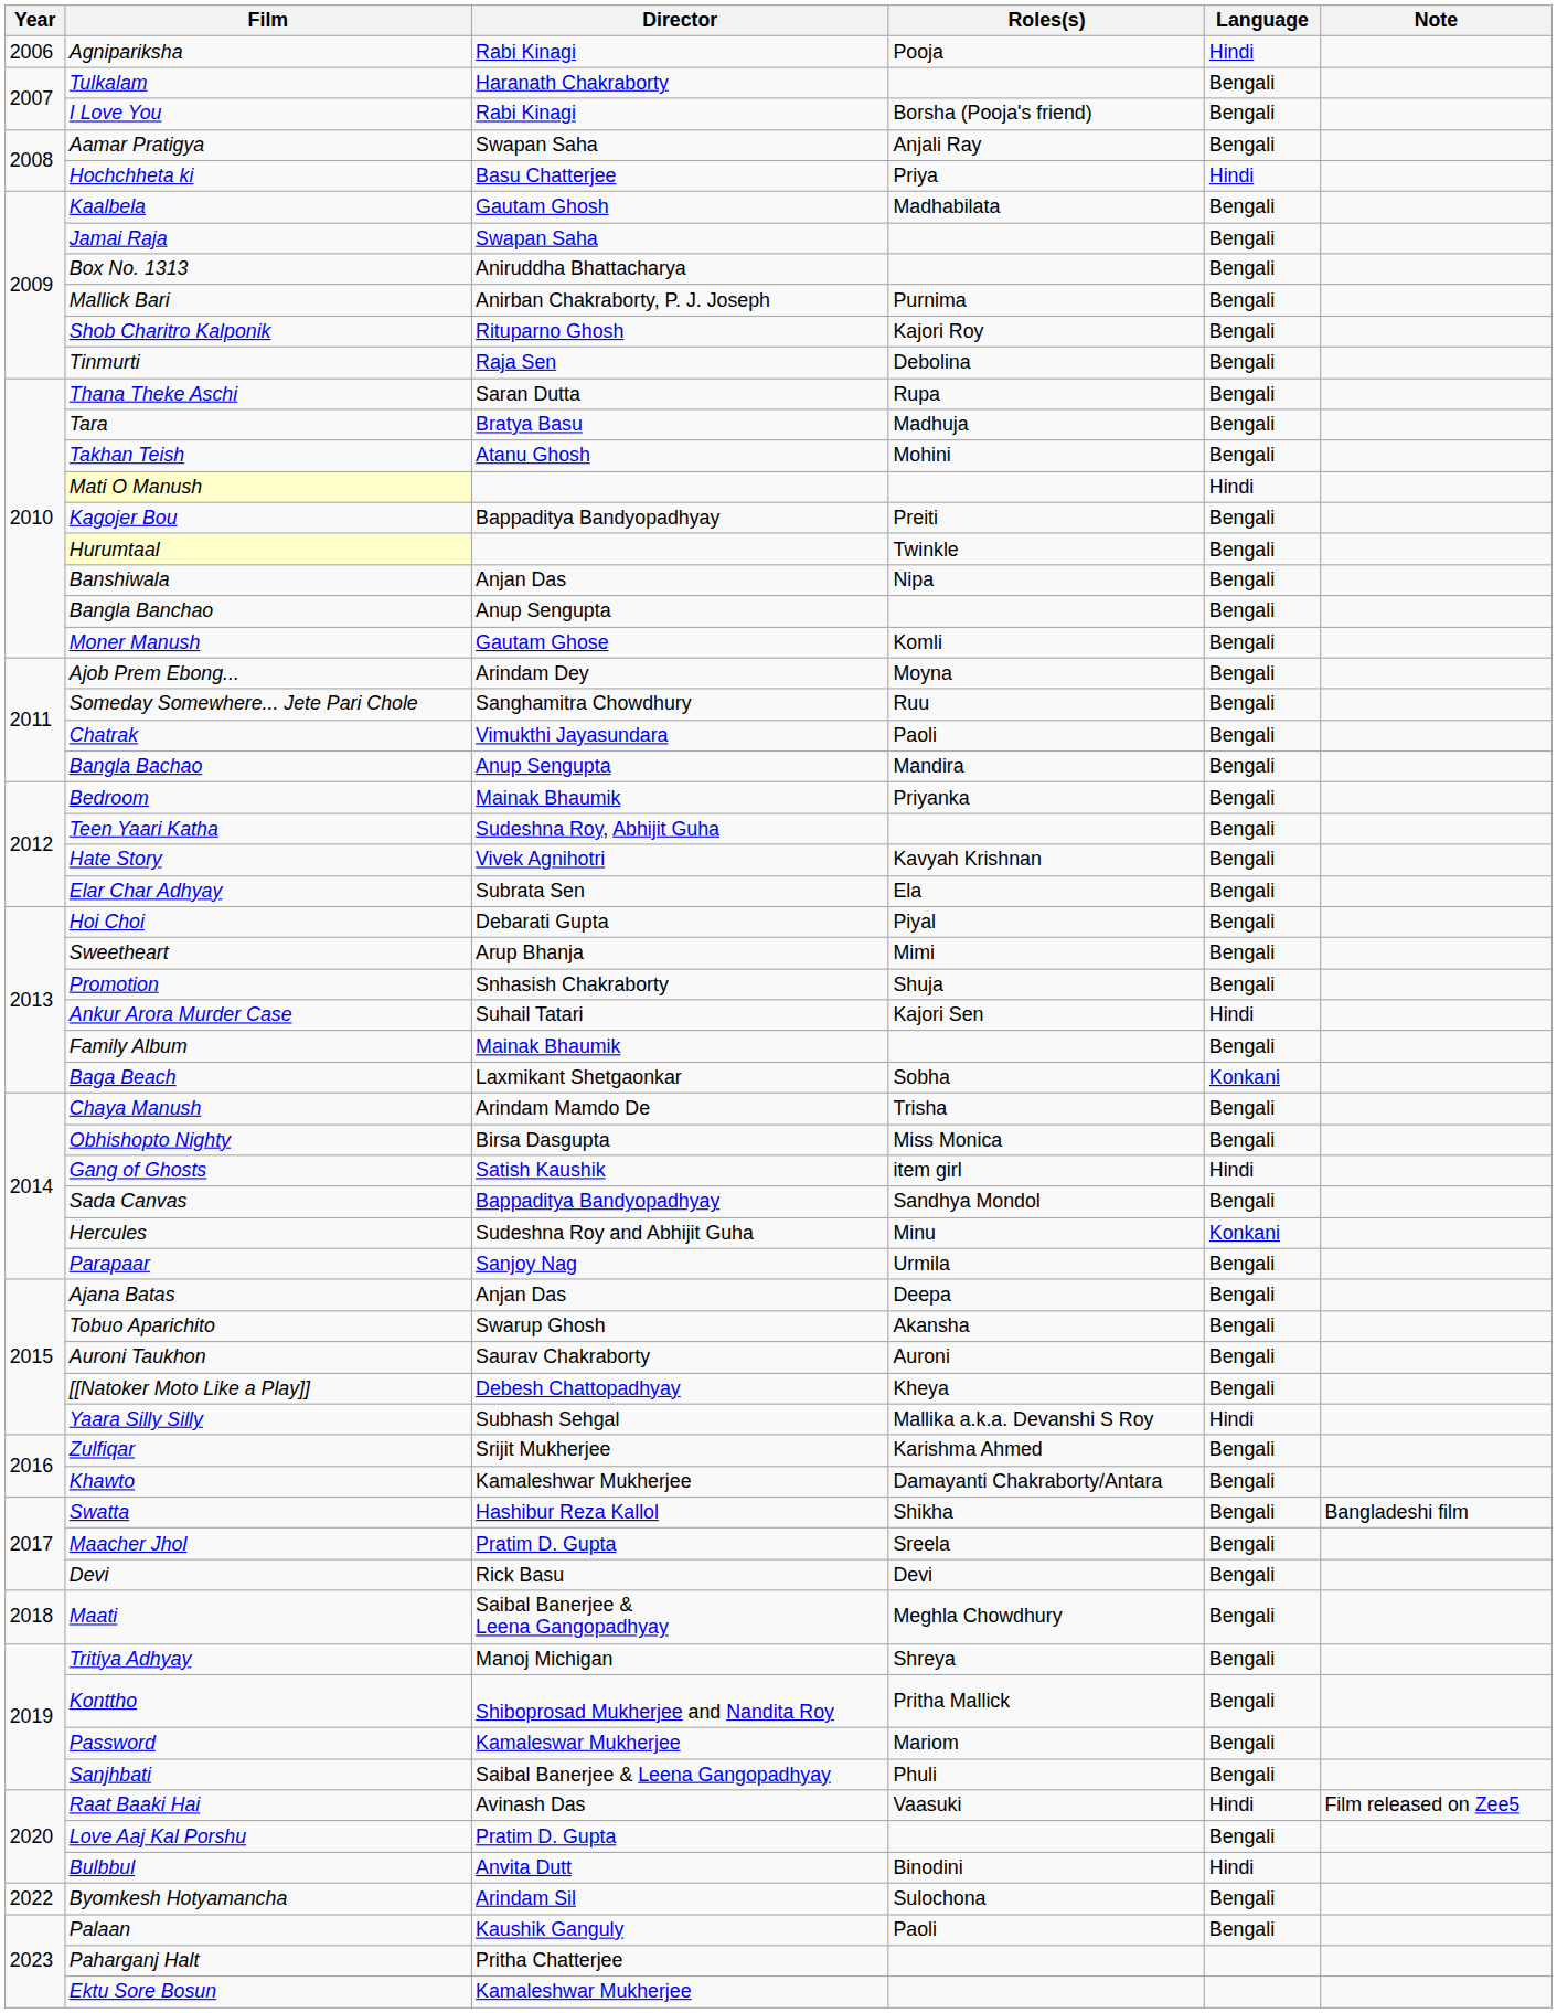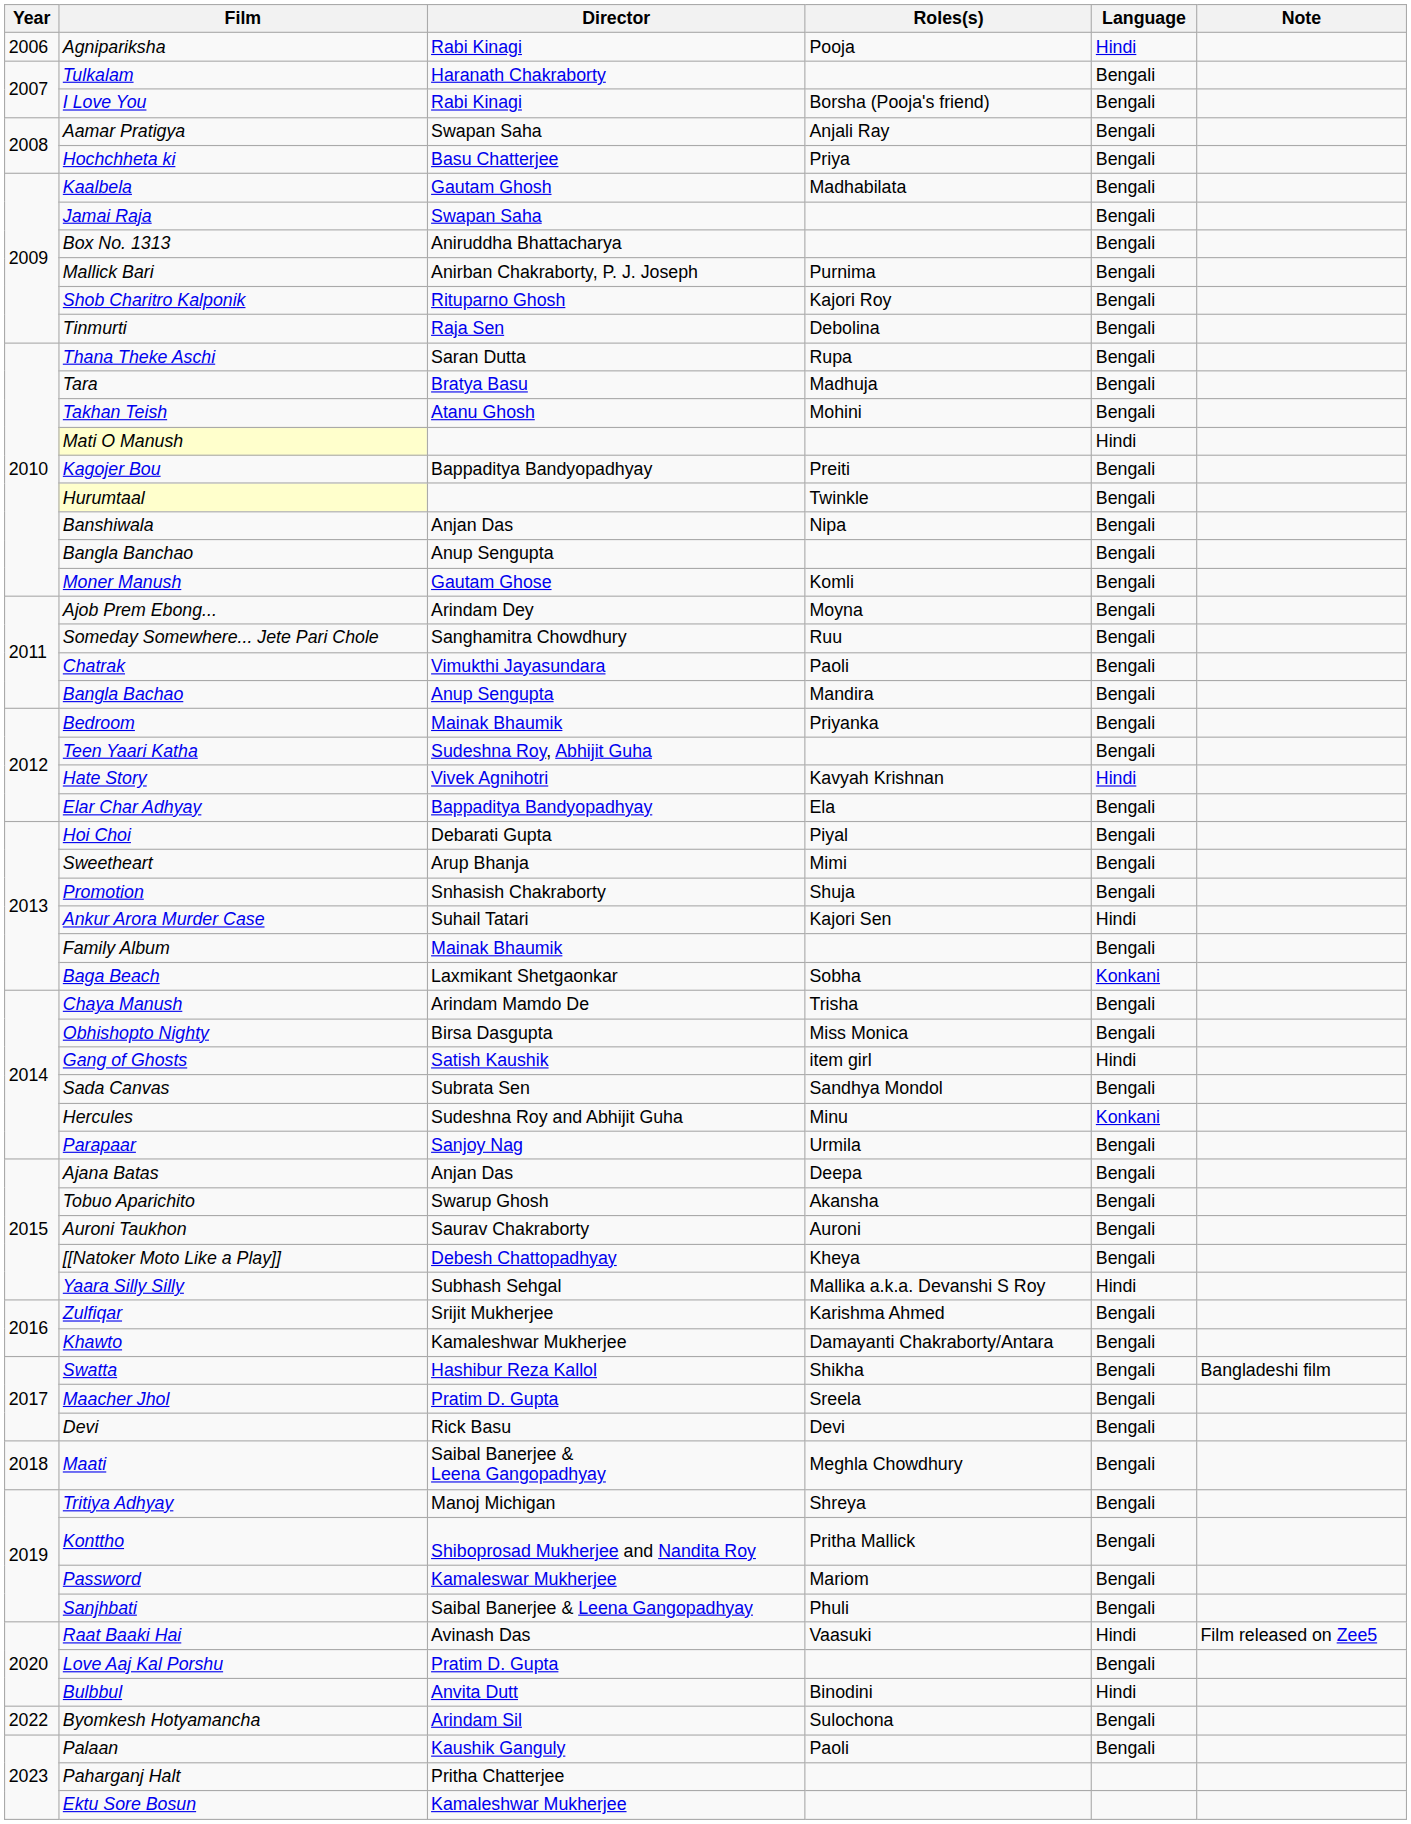 <table class="wikitable sortable" style="margin:auto; width:100%;">
 <tr>
 <th>Year</th>
 <th>Film</th>
 <th>Director</th>
 <th>Roles(s)</th>
 <th>Language</th>
 <th>Note</th>
 </tr>
 <tr>
 <td>2006</td>
 <td><em>Agnipariksha</em></td>
 <td><a href='#'>Rabi Kinagi</a></td>
 <td>Pooja</td>
 <td><a href='#'>Hindi</a></td>
 <td></td>
 </tr>
 <tr>
 <td rowspan="2">2007</td>
 <td><em><a href='#'>Tulkalam</a></em></td>
 <td><a href='#'>Haranath Chakraborty</a></td>
 <td></td>
 <td>Bengali</td>
 <td></td>
 </tr>
 <tr>
 <td><em><a href='#'>I Love You</a></em></td>
 <td><a href='#'>Rabi Kinagi</a></td>
 <td>Borsha (Pooja's friend)</td>
 <td>Bengali</td>
 <td></td>
 </tr>
 <tr>
 <td rowspan="2">2008</td>
 <td><em>Aamar Pratigya</em></td>
 <td>Swapan Saha</td>
 <td>Anjali Ray</td>
 <td>Bengali</td>
 <td></td>
 </tr>
 <tr>
 <td><em><a href='#'>Hochchheta ki</a></em></td>
 <td><a href='#'>Basu Chatterjee</a></td>
 <td>Priya</td>
-<td><a href='#'>Hindi</a></td>
+<td>Bengali</td>
 <td></td>
 </tr>
 <tr>
 <td rowspan="6">2009</td>
 <td><em><a href='#'>Kaalbela</a></em></td>
 <td><a href='#'>Gautam Ghosh</a></td>
 <td>Madhabilata</td>
 <td>Bengali</td>
 <td></td>
 </tr>
 <tr>
 <td><em><a href='#'>Jamai Raja</a></em></td>
 <td><a href='#'>Swapan Saha</a></td>
 <td></td>
 <td>Bengali</td>
 <td></td>
 </tr>
 <tr>
 <td><em>Box No. 1313</em></td>
 <td>Aniruddha Bhattacharya</td>
 <td></td>
 <td>Bengali</td>
 <td></td>
 </tr>
 <tr>
 <td><em>Mallick Bari</em></td>
 <td>Anirban Chakraborty, P. J. Joseph</td>
 <td>Purnima</td>
 <td>Bengali</td>
 <td></td>
 </tr>
 <tr>
 <td><em><a href='#'>Shob Charitro Kalponik</a></em></td>
 <td><a href='#'>Rituparno Ghosh</a></td>
 <td>Kajori Roy</td>
 <td>Bengali</td>
 <td></td>
 </tr>
 <tr>
 <td><em>Tinmurti</em></td>
 <td><a href='#'>Raja Sen</a></td>
 <td>Debolina</td>
 <td>Bengali</td>
 <td></td>
 </tr>
 <tr>
 <td rowspan="9">2010</td>
 <td><em><a href='#'>Thana Theke Aschi</a></em></td>
 <td>Saran Dutta</td>
 <td>Rupa</td>
 <td>Bengali</td>
 <td></td>
 </tr>
 <tr>
 <td><em>Tara</em></td>
 <td><a href='#'>Bratya Basu</a></td>
 <td>Madhuja</td>
 <td>Bengali</td>
 <td></td>
 </tr>
 <tr>
 <td><em><a href='#'>Takhan Teish</a></em></td>
 <td><a href='#'>Atanu Ghosh</a></td>
 <td>Mohini</td>
 <td>Bengali</td>
 <td></td>
 </tr>
 <tr>
 <td style="background:#FFFFCC;"><em>Mati O Manush</em></td>
 <td></td>
 <td></td>
 <td>Hindi</td>
 <td></td>
 </tr>
 <tr>
 <td><em><a href='#'>Kagojer Bou</a></em></td>
 <td>Bappaditya Bandyopadhyay</td>
 <td>Preiti</td>
 <td>Bengali</td>
 <td></td>
 </tr>
 <tr>
 <td style="background:#FFFFCC;"><em>Hurumtaal</em></td>
 <td></td>
 <td>Twinkle</td>
 <td>Bengali</td>
 <td></td>
 </tr>
 <tr>
 <td><em>Banshiwala</em></td>
 <td>Anjan Das</td>
 <td>Nipa</td>
 <td>Bengali</td>
 <td></td>
 </tr>
 <tr>
 <td><em>Bangla Banchao</em></td>
 <td>Anup Sengupta</td>
 <td></td>
 <td>Bengali</td>
 <td></td>
 </tr>
 <tr>
 <td><em><a href='#'>Moner Manush</a></em></td>
 <td><a href='#'>Gautam Ghose</a></td>
 <td>Komli</td>
 <td>Bengali</td>
 <td></td>
 </tr>
 <tr>
 <td rowspan="4">2011</td>
 <td><em>Ajob Prem Ebong...</em></td>
 <td>Arindam Dey</td>
 <td>Moyna</td>
 <td>Bengali</td>
 <td></td>
 </tr>
 <tr>
 <td><em>Someday Somewhere... Jete Pari Chole</em></td>
 <td>Sanghamitra Chowdhury</td>
 <td>Ruu</td>
 <td>Bengali</td>
 <td></td>
 </tr>
 <tr>
 <td><em><a href='#'>Chatrak</a></em></td>
 <td><a href='#'>Vimukthi Jayasundara</a></td>
 <td>Paoli</td>
 <td>Bengali</td>
 <td></td>
 </tr>
 <tr>
 <td><em><a href='#'>Bangla Bachao</a></em></td>
 <td><a href='#'>Anup Sengupta</a></td>
 <td>Mandira</td>
 <td>Bengali</td>
 <td></td>
 </tr>
 <tr>
 <td rowspan="4">2012</td>
 <td><em><a href='#'>Bedroom</a></em></td>
 <td><a href='#'>Mainak Bhaumik</a></td>
 <td>Priyanka</td>
 <td>Bengali</td>
 <td></td>
 </tr>
 <tr>
 <td><em><a href='#'>Teen Yaari Katha</a></em></td>
 <td><a href='#'>Sudeshna Roy</a>, <a href='#'>Abhijit Guha</a></td>
 <td></td>
 <td>Bengali</td>
 <td></td>
 </tr>
 <tr>
 <td><em><a href='#'>Hate Story</a></em></td>
 <td><a href='#'>Vivek Agnihotri</a></td>
 <td>Kavyah Krishnan</td>
-<td>Bengali</td>
+<td><a href='#'>Hindi</a></td>
 <td></td>
 </tr>
 <tr>
 <td><em><a href='#'>Elar Char Adhyay</a></em></td>
-<td>Subrata Sen</td>
+<td><a href='#'>Bappaditya Bandyopadhyay</a></td>
 <td>Ela</td>
 <td>Bengali</td>
 <td></td>
 </tr>
 <tr>
 <td rowspan="6">2013</td>
 <td><em><a href='#'>Hoi Choi</a></em></td>
 <td>Debarati Gupta</td>
 <td>Piyal</td>
 <td>Bengali</td>
 <td></td>
 </tr>
 <tr>
 <td><em>Sweetheart</em></td>
 <td>Arup Bhanja</td>
 <td>Mimi</td>
 <td>Bengali</td>
 <td></td>
 </tr>
 <tr>
 <td><em><a href='#'>Promotion</a></em></td>
 <td>Snhasish Chakraborty</td>
 <td>Shuja</td>
 <td>Bengali</td>
 <td></td>
 </tr>
 <tr>
 <td><em><a href='#'>Ankur Arora Murder Case</a></em></td>
 <td>Suhail Tatari</td>
 <td>Kajori Sen</td>
 <td>Hindi</td>
 <td></td>
 </tr>
 <tr>
 <td><em>Family Album</em></td>
 <td><a href='#'>Mainak Bhaumik</a></td>
 <td></td>
 <td>Bengali</td>
 <td></td>
 </tr>
 <tr>
 <td><em><a href='#'>Baga Beach</a></em></td>
 <td>Laxmikant Shetgaonkar</td>
 <td>Sobha</td>
 <td><a href='#'>Konkani</a></td>
 <td></td>
 </tr>
 <tr>
 <td rowspan="6">2014</td>
 <td><em><a href='#'>Chaya Manush</a></em></td>
 <td>Arindam Mamdo De</td>
 <td>Trisha</td>
 <td>Bengali</td>
 <td></td>
 </tr>
 <tr>
 <td><em><a href='#'>Obhishopto Nighty</a></em></td>
 <td>Birsa Dasgupta</td>
 <td>Miss Monica</td>
 <td>Bengali</td>
 <td></td>
 </tr>
 <tr>
 <td><em><a href='#'>Gang of Ghosts</a></em></td>
 <td><a href='#'>Satish Kaushik</a></td>
 <td>item girl</td>
 <td>Hindi</td>
 <td></td>
 </tr>
 <tr>
 <td><em>Sada Canvas</em></td>
-<td><a href='#'>Bappaditya Bandyopadhyay</a></td>
+<td>Subrata Sen</td>
 <td>Sandhya Mondol</td>
 <td>Bengali</td>
 <td></td>
 </tr>
 <tr>
 <td><em>Hercules</em></td>
 <td>Sudeshna Roy and Abhijit Guha</td>
 <td>Minu</td>
 <td><a href='#'>Konkani</a></td>
 <td></td>
 </tr>
 <tr>
 <td><em><a href='#'>Parapaar</a></em></td>
 <td><a href='#'>Sanjoy Nag</a></td>
 <td>Urmila</td>
 <td>Bengali</td>
 <td></td>
 </tr>
 <tr>
 <td rowspan="5">2015</td>
 <td><em>Ajana Batas</em></td>
 <td>Anjan Das</td>
 <td>Deepa</td>
 <td>Bengali</td>
 <td></td>
 </tr>
 <tr>
 <td><em>Tobuo Aparichito</em></td>
 <td>Swarup Ghosh</td>
 <td>Akansha</td>
 <td>Bengali</td>
 <td></td>
 </tr>
 <tr>
 <td><em>Auroni Taukhon</em></td>
 <td>Saurav Chakraborty</td>
 <td>Auroni</td>
 <td>Bengali</td>
 <td></td>
 </tr>
 <tr>
 <td><em>[[Natoker Moto Like a Play]]</em></td>
 <td><a href='#'>Debesh Chattopadhyay</a></td>
 <td>Kheya</td>
 <td>Bengali</td>
 <td></td>
 </tr>
 <tr>
 <td><em><a href='#'>Yaara Silly Silly</a></em></td>
 <td>Subhash Sehgal</td>
 <td>Mallika a.k.a. Devanshi S Roy</td>
 <td>Hindi</td>
 <td></td>
 </tr>
 <tr>
 <td rowspan="2">2016</td>
 <td><em><a href='#'>Zulfiqar</a></em></td>
 <td>Srijit Mukherjee</td>
 <td>Karishma Ahmed</td>
 <td>Bengali</td>
 <td></td>
 </tr>
 <tr>
 <td><em><a href='#'>Khawto</a></em></td>
 <td>Kamaleshwar Mukherjee</td>
 <td>Damayanti Chakraborty/Antara</td>
 <td>Bengali</td>
 <td></td>
 </tr>
 <tr>
 <td rowspan="3">2017</td>
 <td><em><a href='#'>Swatta</a></em></td>
 <td><a href='#'>Hashibur Reza Kallol</a></td>
 <td>Shikha</td>
 <td>Bengali</td>
 <td>Bangladeshi film</td>
 </tr>
 <tr>
 <td><em><a href='#'>Maacher Jhol</a></em></td>
 <td><a href='#'>Pratim D. Gupta</a></td>
 <td>Sreela</td>
 <td>Bengali</td>
 <td></td>
 </tr>
 <tr>
 <td><em>Devi</em></td>
 <td>Rick Basu</td>
 <td>Devi</td>
 <td>Bengali</td>
 <td></td>
 </tr>
 <tr>
 <td>2018</td>
 <td><em><a href='#'>Maati</a></em></td>
 <td>Saibal Banerjee &<br><a href='#'>Leena Gangopadhyay</a></td>
 <td>Meghla Chowdhury</td>
 <td>Bengali</td>
 <td></td>
 </tr>
 <tr>
 <td rowspan="4">2019</td>
 <td><em><a href='#'>Tritiya Adhyay</a></em></td>
 <td>Manoj Michigan</td>
 <td>Shreya</td>
 <td>Bengali</td>
 <td></td>
 </tr>
 <tr>
 <td><em><a href='#'>Konttho</a></em></td>
 <td><br><a href='#'>Shiboprosad Mukherjee</a> and <a href='#'>Nandita Roy</a></td>
 <td>Pritha Mallick</td>
 <td>Bengali</td>
 <td></td>
 </tr>
 <tr>
 <td><em><a href='#'>Password</a></em></td>
 <td><a href='#'>Kamaleswar Mukherjee</a></td>
 <td>Mariom</td>
 <td>Bengali</td>
 <td></td>
 </tr>
 <tr>
 <td><em><a href='#'>Sanjhbati</a></em></td>
 <td>Saibal Banerjee & <a href='#'>Leena Gangopadhyay</a></td>
 <td>Phuli</td>
 <td>Bengali</td>
 <td></td>
 </tr>
 <tr>
 <td rowspan="3">2020</td>
 <td><em><a href='#'>Raat Baaki Hai</a></em></td>
 <td>Avinash Das</td>
 <td>Vaasuki</td>
 <td>Hindi</td>
 <td>Film released on <a href='#'>Zee5</a></td>
 </tr>
 <tr>
 <td><em><a href='#'>Love Aaj Kal Porshu</a></em></td>
 <td><a href='#'>Pratim D. Gupta</a></td>
 <td></td>
 <td>Bengali</td>
 <td></td>
 </tr>
 <tr>
 <td><em><a href='#'>Bulbbul</a></em></td>
 <td><a href='#'>Anvita Dutt</a></td>
 <td>Binodini</td>
 <td>Hindi</td>
 <td></td>
 </tr>
 <tr>
 <td>2022</td>
 <td><em>Byomkesh Hotyamancha</em></td>
 <td><a href='#'>Arindam Sil</a></td>
 <td>Sulochona</td>
 <td>Bengali</td>
 <td></td>
 </tr>
 <tr>
 <td rowspan="3">2023</td>
 <td><em>Palaan</em></td>
 <td><a href='#'>Kaushik Ganguly</a></td>
 <td>Paoli</td>
 <td>Bengali</td>
 <td></td>
 </tr>
 <tr>
 <td><em>Paharganj Halt</em></td>
 <td>Pritha Chatterjee</td>
 <td></td>
 <td></td>
 <td></td>
 </tr>
 <tr>
 <td><em><a href='#'>Ektu Sore Bosun</a></em></td>
 <td><a href='#'>Kamaleshwar Mukherjee</a></td>
 <td></td>
 <td></td>
 <td></td>
 </tr>
 </table>
